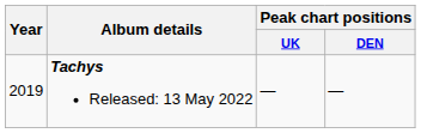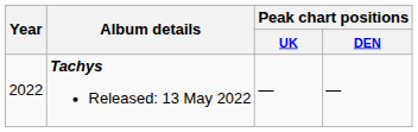 <table class="wikitable">
 <tr>
 <th rowspan="2">Year</th>
 <th rowspan="2">Album details</th>
 <th colspan="2">Peak chart positions</th>
 </tr>
 <tr>
 <th><a href='#'><small>UK</small></a></th>
 <th><a href='#'><small>DEN</small></a></th>
 </tr>
 <tr>
-<td>2019</td>
+<td>2022</td>
 <td><strong><em>Tachys</em></strong><br><ul><li>Released: 13 May 2022</li></ul></td>
 <td>—</td>
 <td>—</td>
 </tr>
 </table>
